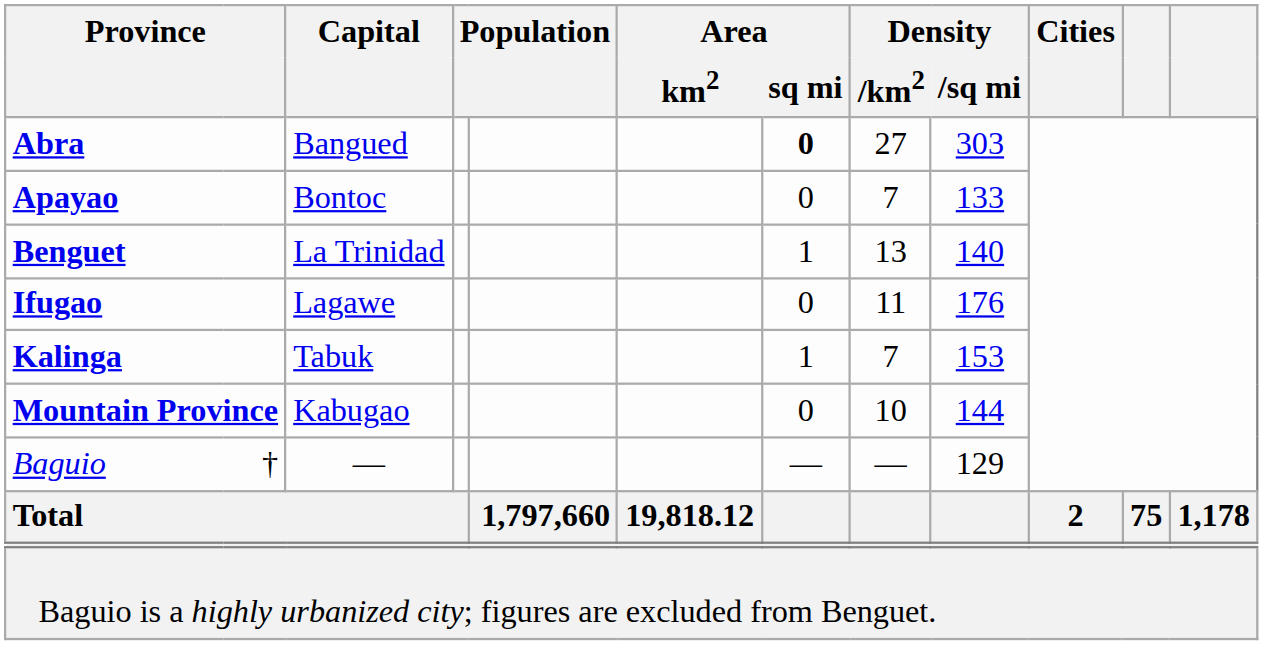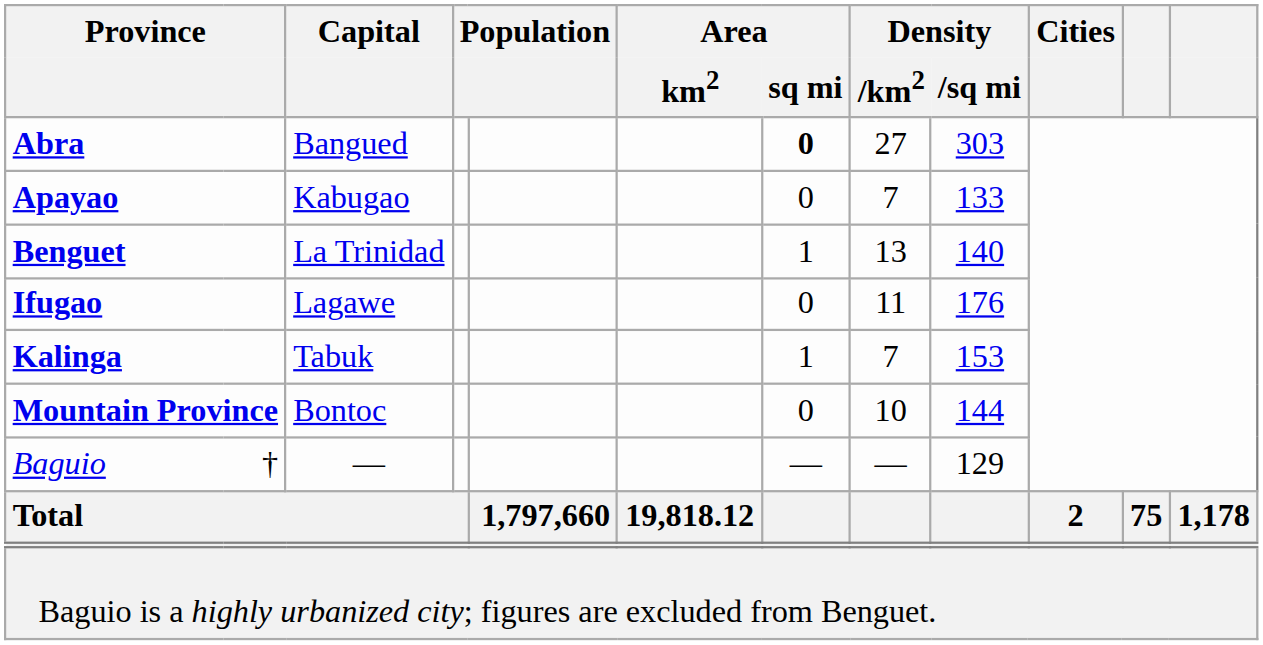 <table class="wikitable sortable" style="background-color:#FDFDFD;text-align:center;font-size:90%;border:1pt solid grey;">
 <tr>
 <th scope="col" style="border-bottom:none;" colspan=2 class="unsortable">Province </th>
 <th scope="col" style="border-bottom:none;" class="unsortable">Capital</th>
 <th scope="col" style="border-bottom:none;white-space:nowrap;" class="unsortable" colspan=2>Population </th>
 <th scope="col" style="border-bottom:none;" colspan=2>Area</th>
 <th scope="col" style="border-bottom:none;" colspan=2>Density</th>
 <th scope="col" style="border-bottom:none;" class="unsortable">Cities</th>
 <th scope="col" style="border-bottom:none;" class="unsortable"></th>
 <th scope="col" style="border-bottom:none;" class="unsortable"></th>
 </tr>
 <tr>
 </tr>
 <tr>
 <th scope="col" style="border-top:none;" colspan=2></th>
 <th scope="col" style="border-top:none;"></th>
 <th scope="col" style="border-top:none;" colspan=2></th>
 <th scope="col" style="border-style:none none solid solid;">km<sup>2</sup></th>
 <th scope="col" style="border-style:none solid solid none;white-space:nowrap;" class="unsortable">sq mi</th>
 <th scope="col" style="border-style:none none solid solid;">/km<sup>2</sup></th>
 <th scope="col" style="border-style:none solid solid none;white-space:nowrap;" class="unsortable">/sq mi</th>
 <th scope="col" style="border-top:none;"></th>
 <th scope="col" style="border-top:none;"></th>
 <th scope="col" style="border-top:none;"></th>
 </tr>
 <tr>
 <th scope="row" style="text-align:left;background-color:initial;" colspan=2><a href='#'>Abra</a></th>
 <td style="text-align:left;"><a href='#'>Bangued</a></td>
 <td></td>
 <td></td>
 <td></td>
 <td><strong>0</strong></td>
 <td>27</td>
 <td><a href='#'>303</a></td>
 </tr>
 <tr>
 <th scope="row" style="text-align:left;background-color:initial;" colspan=2><a href='#'>Apayao</a></th>
-<td style="text-align:left;"><a href='#'>Bontoc</a></td>
+<td style="text-align:left;"><a href='#'>Kabugao</a></td>
 <td></td>
 <td></td>
 <td></td>
 <td>0</td>
 <td>7</td>
 <td><a href='#'>133</a></td>
 </tr>
 <tr>
 <th scope="row" style="text-align:left;background-color:initial;" colspan=2><a href='#'>Benguet</a></th>
 <td style="text-align:left;"><a href='#'>La Trinidad</a></td>
 <td></td>
 <td></td>
 <td></td>
 <td>1</td>
 <td>13</td>
 <td><a href='#'>140</a></td>
 </tr>
 <tr>
 <th scope="row" style="text-align:left;background-color:initial;" colspan=2><a href='#'>Ifugao</a></th>
 <td style="text-align:left;"><a href='#'>Lagawe</a></td>
 <td></td>
 <td></td>
 <td></td>
 <td>0</td>
 <td>11</td>
 <td><a href='#'>176</a></td>
 </tr>
 <tr>
 <th scope="row" style="text-align:left;background-color:initial;" colspan=2><a href='#'>Kalinga</a></th>
 <td style="text-align:left;"><a href='#'>Tabuk</a></td>
 <td></td>
 <td></td>
 <td></td>
 <td>1</td>
 <td>7</td>
 <td><a href='#'>153</a></td>
 </tr>
 <tr>
 <th scope="row" style="text-align:left;background-color:initial;" colspan=2><a href='#'>Mountain Province</a></th>
-<td style="text-align:left;"><a href='#'>Kabugao</a></td>
+<td style="text-align:left;"><a href='#'>Bontoc</a></td>
 <td></td>
 <td></td>
 <td></td>
 <td>0</td>
 <td>10</td>
 <td><a href='#'>144</a></td>
 </tr>
 <tr>
 <th scope="row" style="text-align:left;background-color:initial;border-right:0;font-weight:normal;font-style:italic;"><a href='#'>Baguio</a></th>
 <td style="text-align:right;border-left:0;">†</td>
 <td>—</td>
 <td></td>
 <td></td>
 <td></td>
 <td>—</td>
 <td>—</td>
 <td>129</td>
 </tr>
 <tr class="sortbottom">
 <th scope="row" colspan=4 style="text-align:left;">Total</th>
 <th scope="col" style="text-align:right;">1,797,660</th>
 <th scope="col" style="text-align:right;">19,818.12</th>
 <th scope="col" style="text-align:right;"></th>
 <th scope="col" style="text-align:right;"></th>
 <th scope="col" style="text-align:right;"></th>
 <th scope="col">2</th>
 <th scope="col">75</th>
 <th scope="col">1,178</th>
 </tr>
 <tr class="sortbottom" style="text-align:left;background-color:#F2F2F2;border-top:double grey;">
 <td colspan=13 style="padding-left:1em;"><br> Baguio is a <em>highly urbanized city</em>; figures are excluded from Benguet.</td>
 </tr>
 </table>
